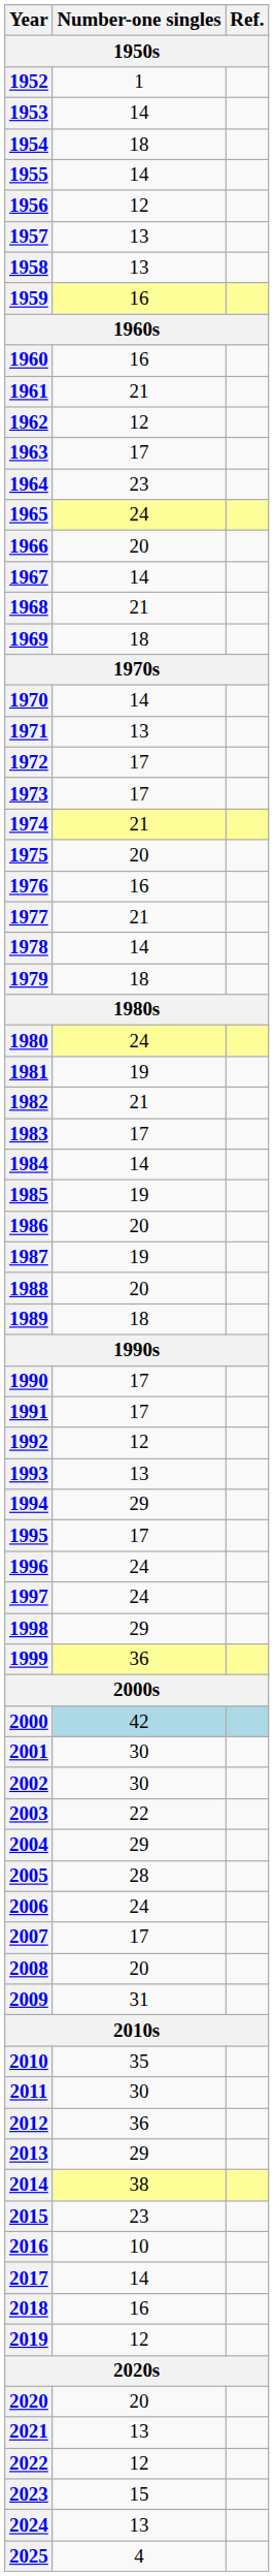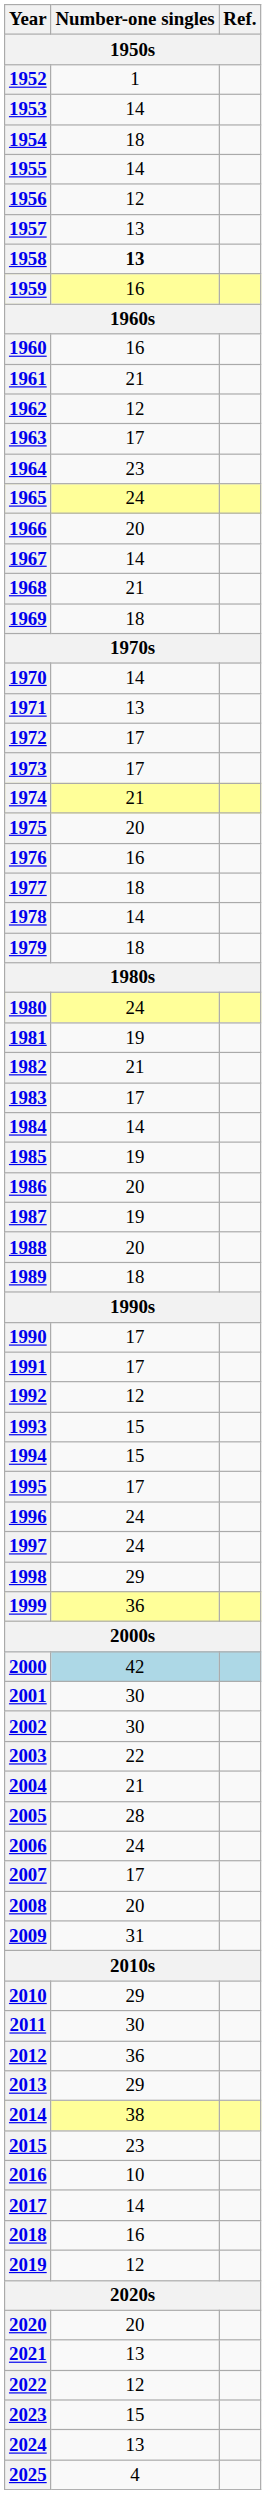 <table class="wikitable plainrowheaders sortable">
 <tr>
 <th scope=col>Year</th>
 <th scope=col>Number-one singles</th>
 <th scope=col class=unsortable>Ref.</th>
 </tr>
 <tr class=unsortable>
 <th scope=row style="text-align:center;" colspan=3>1950s</th>
 </tr>
 <tr>
 <th scope=row style="text-align:center;"><a href='#'>1952</a></th>
 <td align=center>1</td>
 <td align=center></td>
 </tr>
 <tr>
 <th scope=row style="text-align:center;"><a href='#'>1953</a></th>
 <td align=center>14</td>
 <td align=center></td>
 </tr>
 <tr>
 <th scope=row style="text-align:center;"><a href='#'>1954</a></th>
 <td align=center>18</td>
 <td align=center></td>
 </tr>
 <tr>
 <th scope=row style="text-align:center;"><a href='#'>1955</a></th>
 <td align=center>14</td>
 <td align=center></td>
 </tr>
 <tr>
 <th scope=row style="text-align:center;"><a href='#'>1956</a></th>
 <td align=center>12</td>
 <td align=center></td>
 </tr>
 <tr>
 <th scope=row style="text-align:center;"><a href='#'>1957</a></th>
 <td align=center>13</td>
 <td align=center></td>
 </tr>
 <tr>
 <th scope=row style="text-align:center;"><a href='#'>1958</a></th>
-<td align=center>13</td>
+<td align=center><strong>13</strong></td>
 <td align=center></td>
 </tr>
 <tr bgcolor=#FFFF99>
 <th scope=row style="text-align:center;"><a href='#'>1959</a></th>
 <td align=center>16 </td>
 <td align=center></td>
 </tr>
 <tr class=unsortable>
 <th scope=row style="text-align:center;" colspan=3>1960s</th>
 </tr>
 <tr>
 <th scope=row style="text-align:center;"><a href='#'>1960</a></th>
 <td align=center>16</td>
 <td align=center></td>
 </tr>
 <tr>
 <th scope=row style="text-align:center;"><a href='#'>1961</a></th>
 <td align=center>21</td>
 <td align=center></td>
 </tr>
 <tr>
 <th scope=row style="text-align:center;"><a href='#'>1962</a></th>
 <td align=center>12</td>
 <td align=center></td>
 </tr>
 <tr>
 <th scope=row style="text-align:center;"><a href='#'>1963</a></th>
 <td align=center>17</td>
 <td align=center></td>
 </tr>
 <tr>
 <th scope=row style="text-align:center;"><a href='#'>1964</a></th>
 <td align=center>23</td>
 <td align=center></td>
 </tr>
 <tr bgcolor=#FFFF99>
 <th scope=row style="text-align:center;"><a href='#'>1965</a></th>
 <td align=center>24 </td>
 <td align=center></td>
 </tr>
 <tr>
 <th scope=row style="text-align:center;"><a href='#'>1966</a></th>
 <td align=center>20</td>
 <td align=center></td>
 </tr>
 <tr>
 <th scope=row style="text-align:center;"><a href='#'>1967</a></th>
 <td align=center>14</td>
 <td align=center></td>
 </tr>
 <tr>
 <th scope=row style="text-align:center;"><a href='#'>1968</a></th>
 <td align=center>21</td>
 <td align=center></td>
 </tr>
 <tr>
 <th scope=row style="text-align:center;"><a href='#'>1969</a></th>
 <td align=center>18</td>
 <td align=center></td>
 </tr>
 <tr class=unsortable>
 <th scope=row style="text-align:center;" colspan=3>1970s</th>
 </tr>
 <tr>
 <th scope=row style="text-align:center;"><a href='#'>1970</a></th>
 <td align=center>14</td>
 <td align=center></td>
 </tr>
 <tr>
 <th scope=row style="text-align:center;"><a href='#'>1971</a></th>
 <td align=center>13</td>
 <td align=center></td>
 </tr>
 <tr>
 <th scope=row style="text-align:center;"><a href='#'>1972</a></th>
 <td align=center>17</td>
 <td align=center></td>
 </tr>
 <tr>
 <th scope=row style="text-align:center;"><a href='#'>1973</a></th>
 <td align=center>17</td>
 <td align=center></td>
 </tr>
 <tr bgcolor=#FFFF99>
 <th scope=row style="text-align:center;"><a href='#'>1974</a></th>
 <td align=center>21 </td>
 <td align=center></td>
 </tr>
 <tr>
 <th scope=row style="text-align:center;"><a href='#'>1975</a></th>
 <td align=center>20</td>
 <td align=center></td>
 </tr>
 <tr>
 <th scope=row style="text-align:center;"><a href='#'>1976</a></th>
 <td align=center>16</td>
 <td align=center></td>
 </tr>
 <tr>
 <th scope=row style="text-align:center;"><a href='#'>1977</a></th>
-<td align=center>21</td>
+<td align=center>18</td>
 <td align=center></td>
 </tr>
 <tr>
 <th scope=row style="text-align:center;"><a href='#'>1978</a></th>
 <td align=center>14</td>
 <td align=center></td>
 </tr>
 <tr>
 <th scope=row style="text-align:center;"><a href='#'>1979</a></th>
 <td align=center>18</td>
 <td align=center></td>
 </tr>
 <tr class=unsortable>
 <th scope=row style="text-align:center;" colspan=3>1980s</th>
 </tr>
 <tr bgcolor=#FFFF99>
 <th scope=row style="text-align:center;"><a href='#'>1980</a></th>
 <td align=center>24 </td>
 <td align=center></td>
 </tr>
 <tr>
 <th scope=row style="text-align:center;"><a href='#'>1981</a></th>
 <td align=center>19</td>
 <td align=center></td>
 </tr>
 <tr>
 <th scope=row style="text-align:center;"><a href='#'>1982</a></th>
 <td align=center>21</td>
 <td align=center></td>
 </tr>
 <tr>
 <th scope=row style="text-align:center;"><a href='#'>1983</a></th>
 <td align=center>17</td>
 <td align=center></td>
 </tr>
 <tr>
 <th scope=row style="text-align:center;"><a href='#'>1984</a></th>
 <td align=center>14</td>
 <td align=center></td>
 </tr>
 <tr>
 <th scope=row style="text-align:center;"><a href='#'>1985</a></th>
 <td align=center>19</td>
 <td align=center></td>
 </tr>
 <tr>
 <th scope=row style="text-align:center;"><a href='#'>1986</a></th>
 <td align=center>20</td>
 <td align=center></td>
 </tr>
 <tr>
 <th scope=row style="text-align:center;"><a href='#'>1987</a></th>
 <td align=center>19</td>
 <td align=center></td>
 </tr>
 <tr>
 <th scope=row style="text-align:center;"><a href='#'>1988</a></th>
 <td align=center>20</td>
 <td align=center></td>
 </tr>
 <tr>
 <th scope=row style="text-align:center;"><a href='#'>1989</a></th>
 <td align=center>18</td>
 <td align=center></td>
 </tr>
 <tr class=unsortable>
 <th scope=row style="text-align:center;" colspan=3>1990s</th>
 </tr>
 <tr>
 <th scope=row style="text-align:center;"><a href='#'>1990</a></th>
 <td align=center>17</td>
 <td align=center></td>
 </tr>
 <tr>
 <th scope=row style="text-align:center;"><a href='#'>1991</a></th>
 <td align=center>17</td>
 <td align=center></td>
 </tr>
 <tr>
 <th scope=row style="text-align:center;"><a href='#'>1992</a></th>
 <td align=center>12</td>
 <td align=center></td>
 </tr>
 <tr>
 <th scope=row style="text-align:center;"><a href='#'>1993</a></th>
-<td align=center>13</td>
+<td align=center>15</td>
 <td align=center></td>
 </tr>
 <tr>
 <th scope=row style="text-align:center;"><a href='#'>1994</a></th>
-<td align=center>29</td>
+<td align=center>15</td>
 <td align=center></td>
 </tr>
 <tr>
 <th scope=row style="text-align:center;"><a href='#'>1995</a></th>
 <td align=center>17</td>
 <td align=center></td>
 </tr>
 <tr>
 <th scope=row style="text-align:center;"><a href='#'>1996</a></th>
 <td align=center>24</td>
 <td align=center></td>
 </tr>
 <tr>
 <th scope=row style="text-align:center;"><a href='#'>1997</a></th>
 <td align=center>24</td>
 <td align=center></td>
 </tr>
 <tr>
 <th scope=row style="text-align:center;"><a href='#'>1998</a></th>
 <td align=center>29</td>
 <td align=center></td>
 </tr>
 <tr bgcolor=#FFFF99>
 <th scope=row style="text-align:center;"><a href='#'>1999</a></th>
 <td align=center>36 </td>
 <td align=center></td>
 </tr>
 <tr class=unsortable>
 <th scope=row style="text-align:center;" colspan=3>2000s</th>
 </tr>
 <tr bgcolor=lightblue>
 <th scope=row style="text-align:center;"><a href='#'>2000</a></th>
 <td align=center>42 </td>
 <td align=center></td>
 </tr>
 <tr>
 <th scope=row style="text-align:center;"><a href='#'>2001</a></th>
 <td align=center>30</td>
 <td align=center></td>
 </tr>
 <tr>
 <th scope=row style="text-align:center;"><a href='#'>2002</a></th>
 <td align=center>30</td>
 <td align=center></td>
 </tr>
 <tr>
 <th scope=row style="text-align:center;"><a href='#'>2003</a></th>
 <td align=center>22</td>
 <td align=center></td>
 </tr>
 <tr>
 <th scope=row style="text-align:center;"><a href='#'>2004</a></th>
-<td align=center>29</td>
+<td align=center>21</td>
 <td align=center></td>
 </tr>
 <tr>
 <th scope=row style="text-align:center;"><a href='#'>2005</a></th>
 <td align=center>28</td>
 <td align=center></td>
 </tr>
 <tr>
 <th scope=row style="text-align:center;"><a href='#'>2006</a></th>
 <td align=center>24</td>
 <td align=center></td>
 </tr>
 <tr>
 <th scope=row style="text-align:center;"><a href='#'>2007</a></th>
 <td align=center>17</td>
 <td align=center></td>
 </tr>
 <tr>
 <th scope=row style="text-align:center;"><a href='#'>2008</a></th>
 <td align=center>20</td>
 <td align=center></td>
 </tr>
 <tr>
 <th scope=row style="text-align:center;"><a href='#'>2009</a></th>
 <td align=center>31</td>
 <td align=center></td>
 </tr>
 <tr class=unsortable>
 <th scope=row style="text-align:center;" colspan=3>2010s</th>
 </tr>
 <tr>
 <th scope=row style="text-align:center;"><a href='#'>2010</a></th>
-<td align=center>35</td>
+<td align=center>29</td>
 <td align=center></td>
 </tr>
 <tr>
 <th scope=row style="text-align:center;"><a href='#'>2011</a></th>
 <td align=center>30</td>
 <td align=center></td>
 </tr>
 <tr>
 <th scope=row style="text-align:center;"><a href='#'>2012</a></th>
 <td align=center>36</td>
 <td align=center></td>
 </tr>
 <tr>
 <th scope=row style="text-align:center;"><a href='#'>2013</a></th>
 <td align=center>29</td>
 <td align=center></td>
 </tr>
 <tr bgcolor=#FFFF99>
 <th scope=row style="text-align:center;"><a href='#'>2014</a></th>
 <td align=center>38 </td>
 <td align=center></td>
 </tr>
 <tr>
 <th scope=row style="text-align:center;"><a href='#'>2015</a></th>
 <td align=center>23</td>
 <td align=center></td>
 </tr>
 <tr>
 <th scope=row style="text-align:center;"><a href='#'>2016</a></th>
 <td align=center>10</td>
 <td align=center></td>
 </tr>
 <tr>
 <th scope=row style="text-align:center;"><a href='#'>2017</a></th>
 <td align=center>14</td>
 <td align=center></td>
 </tr>
 <tr>
 <th scope=row style="text-align:center;"><a href='#'>2018</a></th>
 <td align=center>16</td>
 <td align=center></td>
 </tr>
 <tr>
 <th scope=row style="text-align:center;"><a href='#'>2019</a></th>
 <td align=center>12</td>
 <td align=center></td>
 </tr>
 <tr class=unsortable>
 <th scope=row style="text-align:center;" colspan=3>2020s</th>
 </tr>
 <tr>
 <th scope=row style="text-align:center;"><a href='#'>2020</a></th>
 <td align=center>20</td>
 <td align=center></td>
 </tr>
 <tr>
 <th scope=row style="text-align:center;"><a href='#'>2021</a></th>
 <td align=center>13</td>
 <td align=center></td>
 </tr>
 <tr>
 <th scope=row style="text-align:center;"><a href='#'>2022</a></th>
 <td align=center>12</td>
 <td align=center></td>
 </tr>
 <tr>
 <th scope=row style="text-align:center;"><a href='#'>2023</a></th>
 <td align=center>15</td>
 <td align=center></td>
 </tr>
 <tr>
 <th scope=row style="text-align:center;"><a href='#'>2024</a></th>
 <td align=center>13</td>
 <td align=center></td>
 </tr>
 <tr>
 <th scope=row style="text-align:center;"><a href='#'>2025</a></th>
 <td align=center>4</td>
 <td align=center></td>
 </tr>
 </table>
